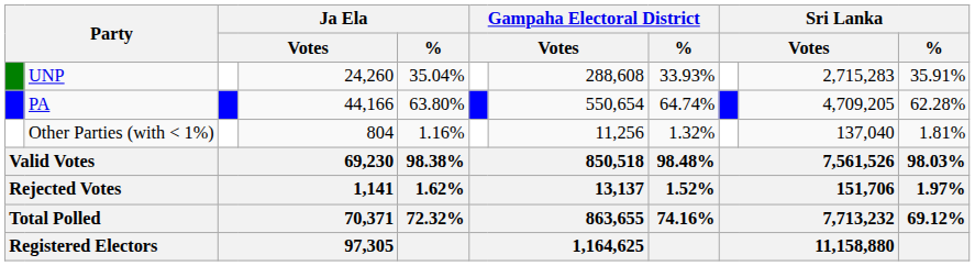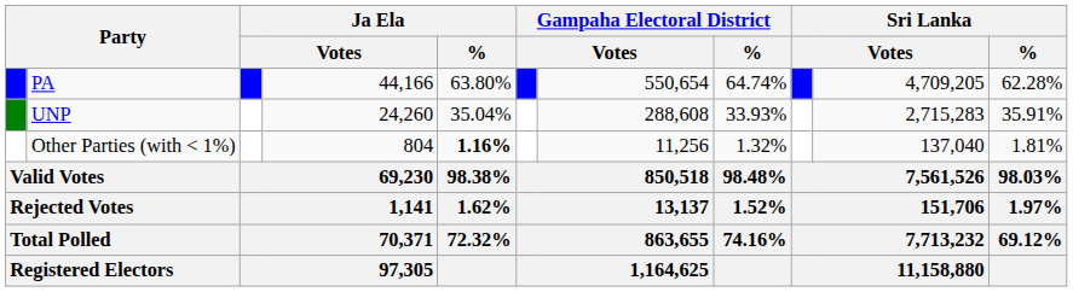 <table class="wikitable">
 <tr>
 <th colspan="2" width="144px"rowspan="2">Party</th>
 <th colspan="3" width="216px">Ja Ela</th>
 <th colspan="3" width="216px"><a href='#'>Gampaha Electoral District</a></th>
 <th colspan="3" width="216px">Sri Lanka</th>
 </tr>
 <tr>
 <th colspan="2" width="144px">Votes</th>
 <th>%</th>
 <th colspan="2" width="144px">Votes</th>
 <th>%</th>
 <th colspan="2" width="144px">Votes</th>
 <th>%</th>
 </tr>
 <tr>
+<td style="background-color:blue;" width="10px"></td>
+<td style="text-align:left;"><a href='#'>PA</a></td>
+<td style="background-color:blue;" width="10px"></td>
+<td style="text-align:right;">44,166</td>
+<td style="text-align:right;">63.80%</td>
+<td style="background-color:blue;" width="10px"></td>
+<td style="text-align:right;">550,654</td>
+<td style="text-align:right;">64.74%</td>
+<td style="background-color:blue;" width="10px"></td>
+<td style="text-align:right;">4,709,205</td>
+<td style="text-align:right;">62.28%</td>
+</tr>
+<tr>
 <td style="background-color:green;" width="10px"></td>
 <td style="text-align:left;"><a href='#'>UNP</a></td>
 <td style="background-color:white;" width="10px"></td>
 <td style="text-align:right;">24,260</td>
 <td style="text-align:right;">35.04%</td>
 <td style="background-color:white;" width="10px"></td>
 <td style="text-align:right;">288,608</td>
 <td style="text-align:right;">33.93%</td>
 <td style="background-color:white;" width="10px"></td>
 <td style="text-align:right;">2,715,283</td>
 <td style="text-align:right;">35.91%</td>
 </tr>
 <tr>
-<td style="background-color:blue;" width="10px"></td>
-<td style="text-align:left;"><a href='#'>PA</a></td>
-<td style="background-color:blue;" width="10px"></td>
-<td style="text-align:right;">44,166</td>
-<td style="text-align:right;">63.80%</td>
-<td style="background-color:blue;" width="10px"></td>
-<td style="text-align:right;">550,654</td>
-<td style="text-align:right;">64.74%</td>
-<td style="background-color:blue;" width="10px"></td>
-<td style="text-align:right;">4,709,205</td>
-<td style="text-align:right;">62.28%</td>
-</tr>
-<tr>
 <td style="background-color:white;" width="10px"></td>
 <td style="text-align:left;">Other Parties (with < 1%)</td>
 <td style="background-color:white;" width="10px"></td>
 <td style="text-align:right;">804</td>
-<td style="text-align:right;">1.16%</td>
+<td style="text-align:right;"><strong>1.16%</strong></td>
 <td style="background-color:white;" width="10px"></td>
 <td style="text-align:right;">11,256</td>
 <td style="text-align:right;">1.32%</td>
 <td style="background-color:white;" width="10px"></td>
 <td style="text-align:right;">137,040</td>
 <td style="text-align:right;">1.81%</td>
 </tr>
 <tr>
 <th colspan="2" width="144px"style="text-align:left;">Valid Votes</th>
 <th style="text-align:right;"colspan="2" width="144px">69,230</th>
 <th style="text-align:right;">98.38%</th>
 <th style="text-align:right;"colspan="2" width="144px">850,518</th>
 <th style="text-align:right;">98.48%</th>
 <th style="text-align:right;"colspan="2" width="144px">7,561,526</th>
 <th style="text-align:right;">98.03%</th>
 </tr>
 <tr>
 <th colspan="2" width="144px"style="text-align:left;">Rejected Votes</th>
 <th style="text-align:right;"colspan="2" width="144px">1,141</th>
 <th style="text-align:right;">1.62%</th>
 <th style="text-align:right;"colspan="2" width="144px">13,137</th>
 <th style="text-align:right;">1.52%</th>
 <th style="text-align:right;"colspan="2" width="144px">151,706</th>
 <th style="text-align:right;">1.97%</th>
 </tr>
 <tr>
 <th colspan="2" width="144px"style="text-align:left;">Total Polled</th>
 <th style="text-align:right;"colspan="2" width="144px">70,371</th>
 <th style="text-align:right;">72.32%</th>
 <th style="text-align:right;"colspan="2" width="144px">863,655</th>
 <th style="text-align:right;">74.16%</th>
 <th style="text-align:right;"colspan="2" width="144px">7,713,232</th>
 <th style="text-align:right;">69.12%</th>
 </tr>
 <tr>
 <th colspan="2" width="144px"style="text-align:left;">Registered Electors</th>
 <th style="text-align:right;"colspan="2" width="144px">97,305</th>
 <th></th>
 <th style="text-align:right;"colspan="2" width="144px">1,164,625</th>
 <th></th>
 <th style="text-align:right;"colspan="2" width="144px">11,158,880</th>
 <th></th>
 </tr>
 </table>
